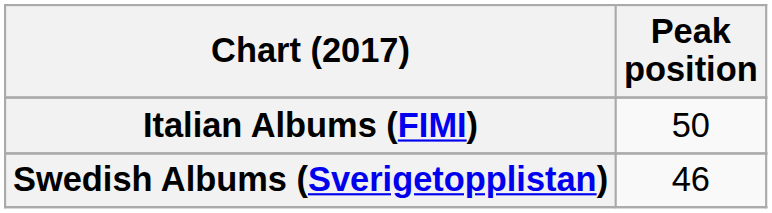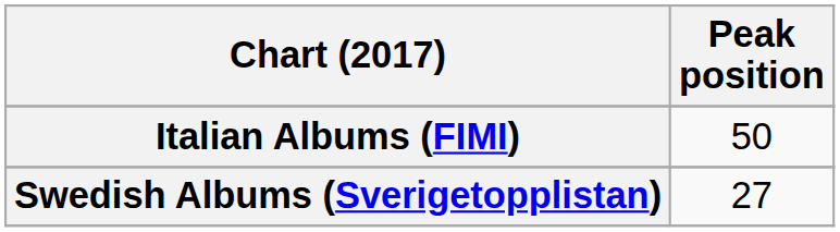 <table class="wikitable sortable plainrowheaders" style="text-align:center">
 <tr>
 <th scope="col">Chart (2017)</th>
 <th scope="col">Peak<br> position</th>
 </tr>
 <tr>
 </tr>
 <tr>
 </tr>
 <tr>
 </tr>
 <tr>
 </tr>
 <tr>
 </tr>
 <tr>
 </tr>
 <tr>
 </tr>
 <tr>
 <th scope="row">Italian Albums (<a href='#'>FIMI</a>)</th>
 <td>50</td>
 </tr>
 <tr>
 </tr>
 <tr>
 </tr>
 <tr>
 <th scope="row">Swedish Albums (<a href='#'>Sverigetopplistan</a>)</th>
-<td>46</td>
+<td>27</td>
 </tr>
 <tr>
 </tr>
 </table>
